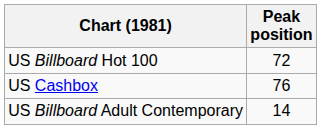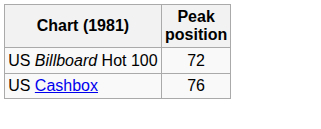 <table class="wikitable">
 <tr>
 <th>Chart (1981)</th>
 <th>Peak<br>position</th>
 </tr>
 <tr>
 <td>US <em>Billboard</em> Hot 100</td>
 <td align="center">72</td>
 </tr>
 <tr>
 <td>US <a href='#'>Cashbox</a></td>
 <td style="text-align:center;">76</td>
 </tr>
-<tr>
-<td>US <em>Billboard</em> Adult Contemporary</td>
-<td align="center">14</td>
-</tr>
 </table>
